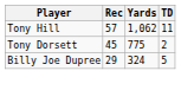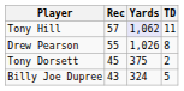 <table class="wikitable">
 <tr>
 <th>Player</th>
 <th>Rec</th>
 <th>Yards</th>
 <th>TD</th>
 </tr>
 <tr>
 <td>Tony Hill</td>
 <td>57</td>
-<td>1,062</td>
+<td style="background: lavender;">1,062</td>
 <td>11</td>
+</tr>
+<tr>
+<td>Drew Pearson</td>
+<td>55</td>
+<td>1,026</td>
+<td>8</td>
 </tr>
 <tr>
 <td>Tony Dorsett</td>
 <td>45</td>
-<td>775</td>
+<td>375</td>
 <td>2</td>
 </tr>
 <tr>
 <td>Billy Joe Dupree</td>
-<td>29</td>
+<td>43</td>
 <td>324</td>
 <td>5</td>
 </tr>
 </table>
